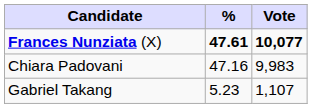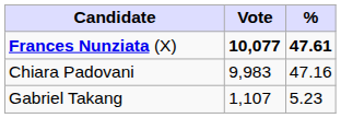 <table class="wikitable">
 <tr>
 <th style="background:#ddf; width:200px;">Candidate</th>
+<th style="background:#ddf; width:50px;">Vote</th>
 <th style="background:#ddf; width:30px;">%</th>
-<th style="background:#ddf; width:50px;">Vote</th>
 </tr>
 <tr>
 <td><strong><a href='#'>Frances Nunziata</a></strong> (X)</td>
+<td><strong>10,077</strong></td>
 <td><strong>47.61</strong></td>
-<td><strong>10,077</strong></td>
 </tr>
 <tr>
 <td>Chiara Padovani</td>
+<td>9,983</td>
 <td>47.16</td>
-<td>9,983</td>
 </tr>
 <tr>
 <td>Gabriel Takang</td>
+<td>1,107</td>
 <td>5.23</td>
-<td>1,107</td>
 </tr>
 </table>
